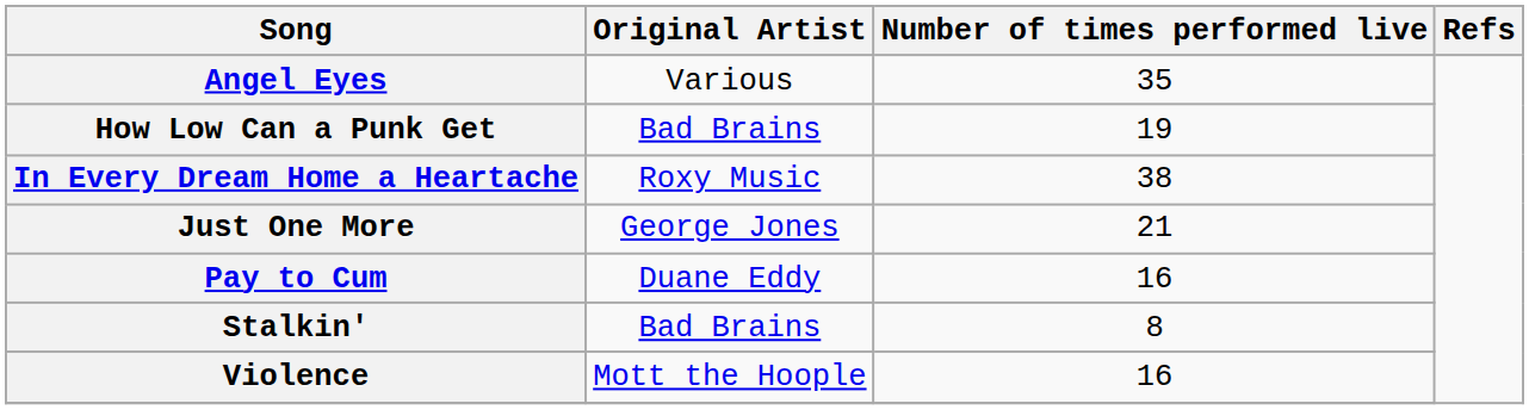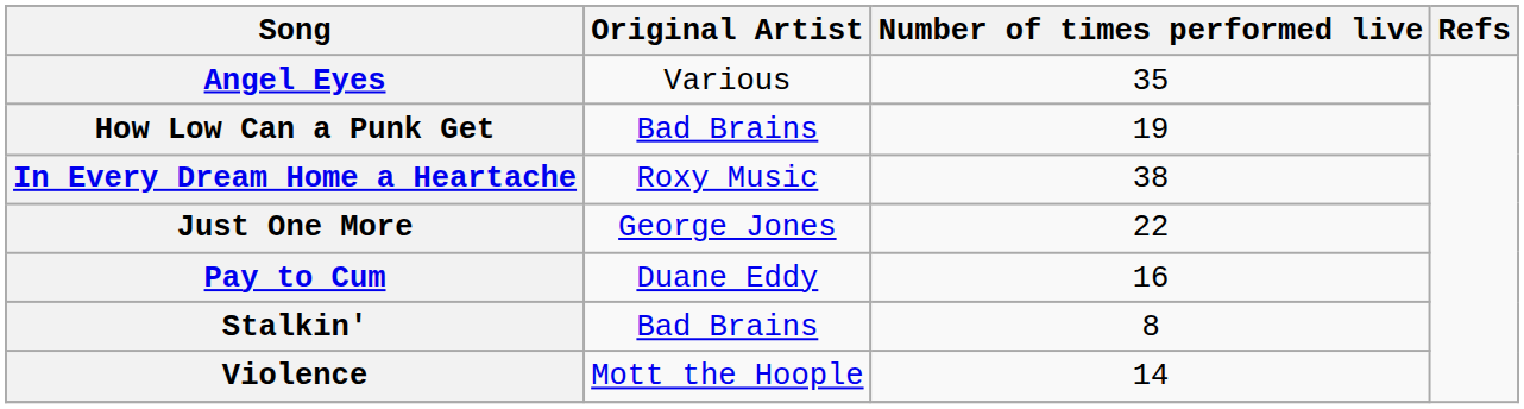 <table class="wikitable sortable plainrowheaders" style="text-align:center;">
 <tr>
 <th scope="col">Song</th>
 <th scope="col" class="unsortable">Original Artist</th>
 <th scope="col">Number of times performed live</th>
 <th scope="col" class="unsortable">Refs</th>
 </tr>
 <tr>
 <th scope=row><a href='#'>Angel Eyes</a></th>
 <td>Various</td>
 <td>35</td>
 </tr>
 <tr>
 <th scope=row>How Low Can a Punk Get</th>
 <td><a href='#'>Bad Brains</a></td>
 <td>19</td>
 </tr>
 <tr>
 <th scope=row><a href='#'>In Every Dream Home a Heartache</a></th>
 <td><a href='#'>Roxy Music</a></td>
 <td>38</td>
 </tr>
 <tr>
 <th scope=row>Just One More</th>
 <td><a href='#'>George Jones</a></td>
-<td>21</td>
+<td>22</td>
 </tr>
 <tr>
 <th scope=row><a href='#'>Pay to Cum</a></th>
 <td><a href='#'>Duane Eddy</a></td>
 <td>16</td>
 </tr>
 <tr>
 <th scope=row>Stalkin'</th>
 <td><a href='#'>Bad Brains</a></td>
 <td>8</td>
 </tr>
 <tr>
 <th scope=row>Violence</th>
 <td><a href='#'>Mott the Hoople</a></td>
-<td>16</td>
+<td>14</td>
 </tr>
 <tr>
 </tr>
 </table>
